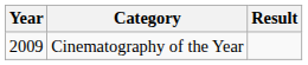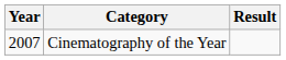 <table class="wikitable">
 <tr>
 <th>Year</th>
 <th>Category</th>
 <th>Result</th>
 </tr>
 <tr>
-<td>2009</td>
+<td>2007</td>
 <td>Cinematography of the Year</td>
 <td></td>
 </tr>
 </table>
